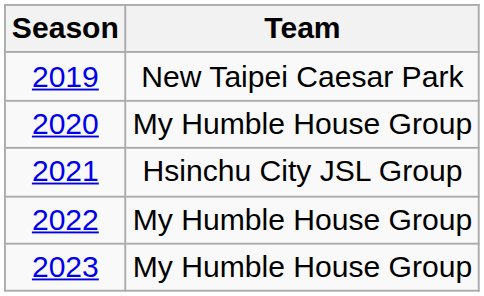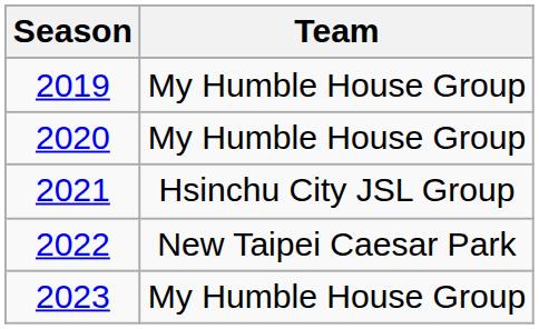 <table class="wikitable">
 <tr>
 <th>Season</th>
 <th>Team</th>
 </tr>
 <tr align="center">
 <td><a href='#'>2019</a></td>
-<td>New Taipei Caesar Park</td>
+<td>My Humble House Group</td>
 </tr>
 <tr align="center">
 <td><a href='#'>2020</a></td>
 <td>My Humble House Group</td>
 </tr>
 <tr align="center">
 <td><a href='#'>2021</a></td>
 <td>Hsinchu City JSL Group</td>
 </tr>
 <tr align="center">
 <td><a href='#'>2022</a></td>
-<td>My Humble House Group</td>
+<td>New Taipei Caesar Park</td>
 </tr>
 <tr align="center">
 <td><a href='#'>2023</a></td>
 <td>My Humble House Group</td>
 </tr>
 </table>
